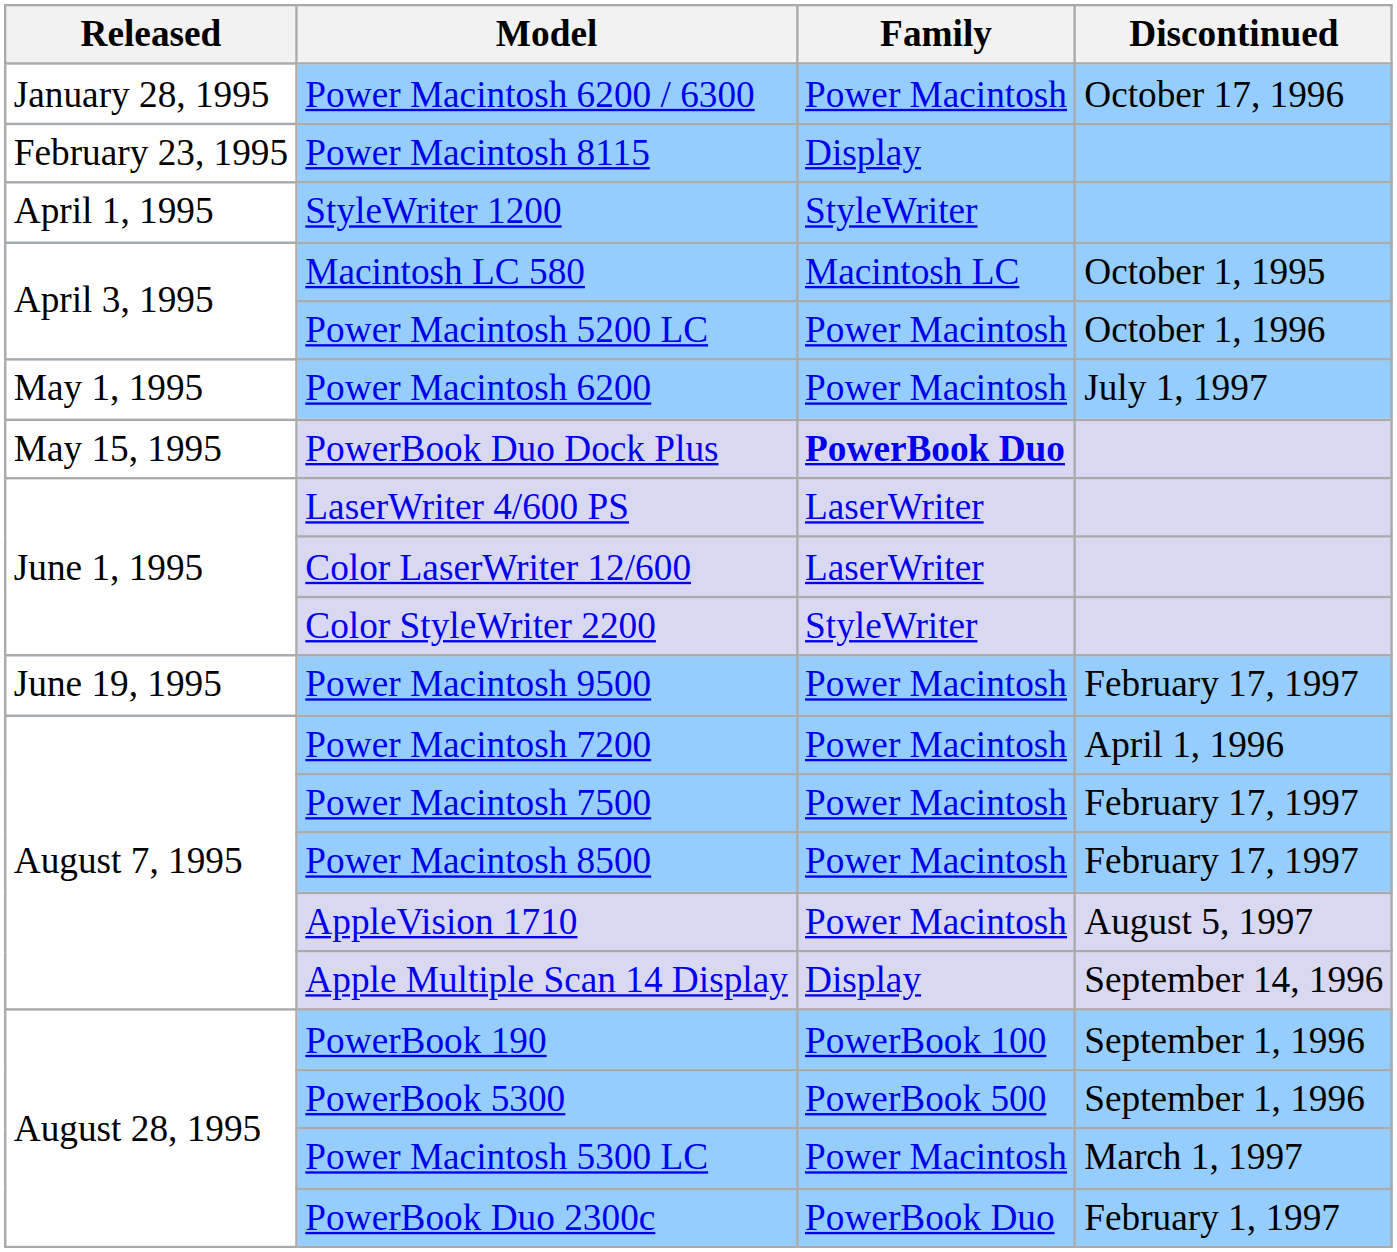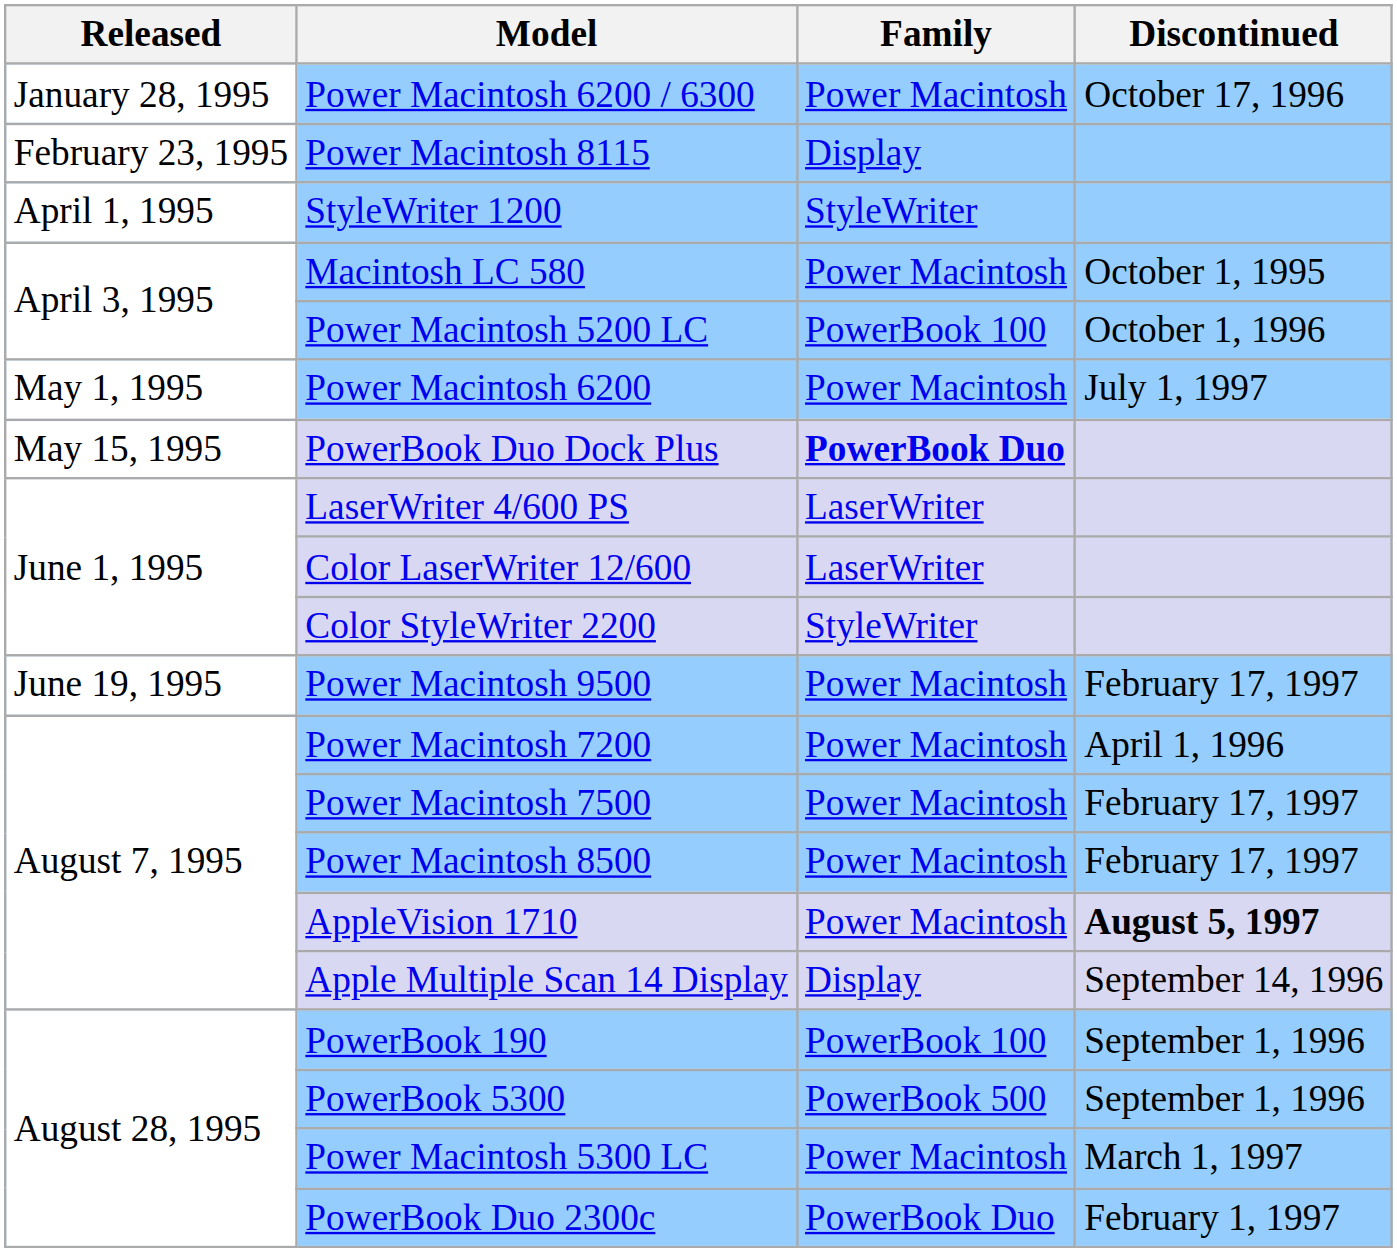 <table class="wikitable">
 <tr>
 <th>Released</th>
 <th>Model</th>
 <th>Family</th>
 <th>Discontinued</th>
 </tr>
 <tr bgcolor=#95CEFE>
 <td bgcolor=#FFF>January 28, 1995</td>
 <td><a href='#'>Power Macintosh 6200 / 6300</a></td>
 <td><a href='#'>Power Macintosh</a></td>
 <td>October 17, 1996</td>
 </tr>
 <tr bgcolor=#95CEFE>
 <td bgcolor=#FFF>February 23, 1995</td>
 <td><a href='#'>Power Macintosh 8115</a></td>
 <td><a href='#'>Display</a></td>
 <td></td>
 </tr>
 <tr bgcolor=#95CEFE>
 <td bgcolor=#FFF>April 1, 1995</td>
 <td><a href='#'>StyleWriter 1200</a></td>
 <td><a href='#'>StyleWriter</a></td>
 <td></td>
 </tr>
 <tr bgcolor=#95CEFE>
 <td bgcolor=#FFF rowspan=2>April 3, 1995</td>
 <td><a href='#'>Macintosh LC 580</a></td>
-<td><a href='#'>Macintosh LC</a></td>
+<td><a href='#'>Power Macintosh</a></td>
 <td>October 1, 1995</td>
 </tr>
 <tr bgcolor=#95CEFE>
 <td><a href='#'>Power Macintosh 5200 LC</a></td>
-<td><a href='#'>Power Macintosh</a></td>
+<td><a href='#'>PowerBook 100</a></td>
 <td>October 1, 1996</td>
 </tr>
 <tr bgcolor=#95CEFE>
 <td bgcolor=#FFF>May 1, 1995</td>
 <td><a href='#'>Power Macintosh 6200</a></td>
 <td><a href='#'>Power Macintosh</a></td>
 <td>July 1, 1997</td>
 </tr>
 <tr bgcolor=#D8D8F2>
 <td bgcolor=#FFF>May 15, 1995</td>
 <td><a href='#'>PowerBook Duo Dock Plus</a></td>
 <td><strong><a href='#'>PowerBook Duo</a></strong></td>
 <td></td>
 </tr>
 <tr bgcolor=#D8D8F2>
 <td bgcolor=#FFF rowspan=3>June 1, 1995</td>
 <td><a href='#'>LaserWriter 4/600 PS</a></td>
 <td><a href='#'>LaserWriter</a></td>
 <td></td>
 </tr>
 <tr bgcolor=#D8D8F2>
 <td><a href='#'>Color LaserWriter 12/600</a></td>
 <td><a href='#'>LaserWriter</a></td>
 <td></td>
 </tr>
 <tr bgcolor=#D8D8F2>
 <td><a href='#'>Color StyleWriter 2200</a></td>
 <td><a href='#'>StyleWriter</a></td>
 <td></td>
 </tr>
 <tr bgcolor=#95CEFE>
 <td bgcolor=#FFF>June 19, 1995</td>
 <td><a href='#'>Power Macintosh 9500</a></td>
 <td><a href='#'>Power Macintosh</a></td>
 <td>February 17, 1997</td>
 </tr>
 <tr bgcolor=#95CEFE>
 <td bgcolor=#FFF rowspan=5>August 7, 1995</td>
 <td><a href='#'>Power Macintosh 7200</a></td>
 <td><a href='#'>Power Macintosh</a></td>
 <td>April 1, 1996</td>
 </tr>
 <tr bgcolor=#95CEFE>
 <td><a href='#'>Power Macintosh 7500</a></td>
 <td><a href='#'>Power Macintosh</a></td>
 <td>February 17, 1997</td>
 </tr>
 <tr bgcolor=#95CEFE>
 <td><a href='#'>Power Macintosh 8500</a></td>
 <td><a href='#'>Power Macintosh</a></td>
 <td>February 17, 1997</td>
 </tr>
 <tr bgcolor=#D8D8F2>
 <td><a href='#'>AppleVision 1710</a></td>
 <td><a href='#'>Power Macintosh</a></td>
-<td>August 5, 1997</td>
+<td><strong>August 5, 1997</strong></td>
 </tr>
 <tr bgcolor=#D8D8F2>
 <td><a href='#'>Apple Multiple Scan 14 Display</a></td>
 <td><a href='#'>Display</a></td>
 <td>September 14, 1996</td>
 </tr>
 <tr bgcolor=#95CEFE>
 <td bgcolor=#FFF rowspan=4>August 28, 1995</td>
 <td><a href='#'>PowerBook 190</a></td>
 <td><a href='#'>PowerBook 100</a></td>
 <td>September 1, 1996</td>
 </tr>
 <tr bgcolor=#95CEFE>
 <td><a href='#'>PowerBook 5300</a></td>
 <td><a href='#'>PowerBook 500</a></td>
 <td>September 1, 1996</td>
 </tr>
 <tr bgcolor=#95CEFE>
 <td><a href='#'>Power Macintosh 5300 LC</a></td>
 <td><a href='#'>Power Macintosh</a></td>
 <td>March 1, 1997</td>
 </tr>
 <tr bgcolor=#95CEFE>
 <td><a href='#'>PowerBook Duo 2300c</a></td>
 <td><a href='#'>PowerBook Duo</a></td>
 <td>February 1, 1997</td>
 </tr>
 </table>
